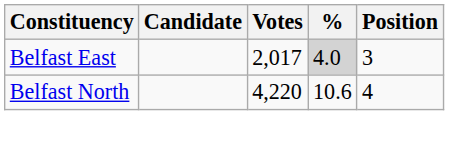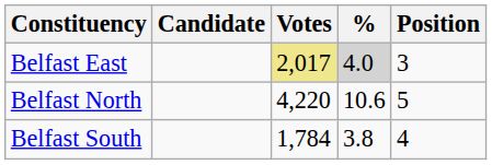 <table class="wikitable sortable">
 <tr>
 <th>Constituency</th>
 <th>Candidate</th>
 <th>Votes</th>
 <th>%</th>
 <th>Position</th>
 </tr>
 <tr>
 <td><a href='#'>Belfast East</a></td>
 <td></td>
-<td>2,017</td>
+<td style="background: khaki;">2,017</td>
 <td style="background: lightgrey;">4.0</td>
 <td>3</td>
 </tr>
 <tr>
 <td><a href='#'>Belfast North</a></td>
 <td></td>
 <td>4,220</td>
 <td>10.6</td>
+<td>5</td>
+</tr>
+<tr>
+<td><a href='#'>Belfast South</a></td>
+<td></td>
+<td>1,784</td>
+<td>3.8</td>
 <td>4</td>
 </tr>
 </table>
